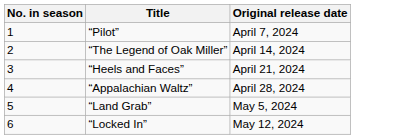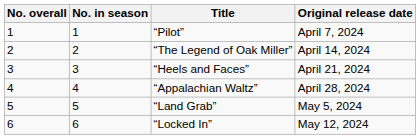 <table class="wikitable">
 <tr>
+<th>No. overall</th>
 <th>No. in season</th>
 <th>Title</th>
 <th>Original release date</th>
 </tr>
 <tr>
 <td>1</td>
+<td>1</td>
 <td>“Pilot”</td>
 <td>April 7, 2024</td>
 </tr>
 <tr>
+<td>2</td>
 <td>2</td>
 <td>“The Legend of Oak Miller”</td>
 <td>April 14, 2024</td>
 </tr>
 <tr>
 <td>3</td>
+<td>3</td>
 <td>“Heels and Faces”</td>
 <td>April 21, 2024</td>
 </tr>
 <tr>
+<td>4</td>
 <td>4</td>
 <td>“Appalachian Waltz”</td>
 <td>April 28, 2024</td>
 </tr>
 <tr>
 <td>5</td>
+<td>5</td>
 <td>“Land Grab”</td>
 <td>May 5, 2024</td>
 </tr>
 <tr>
 <td>6</td>
+<td>6</td>
 <td>“Locked In”</td>
 <td>May 12, 2024</td>
 </tr>
 </table>
